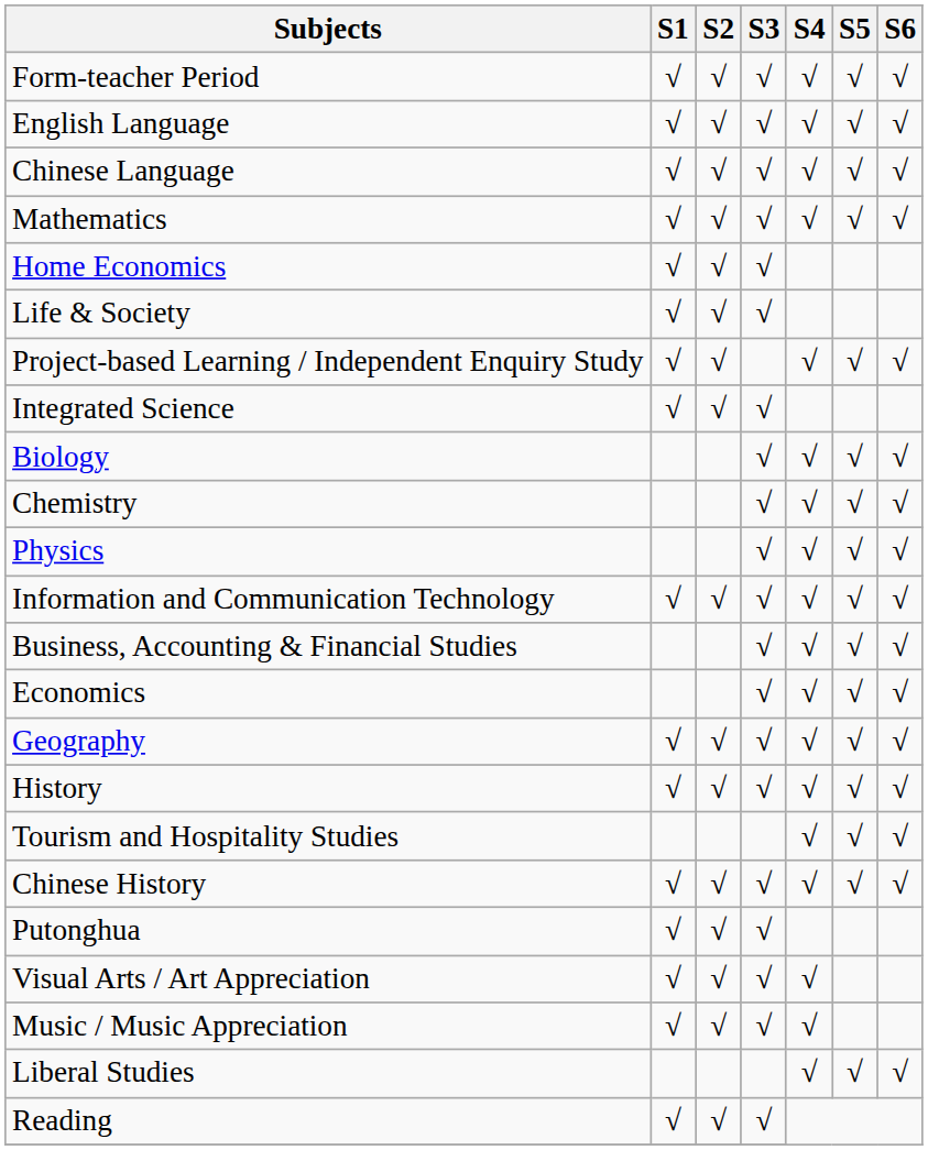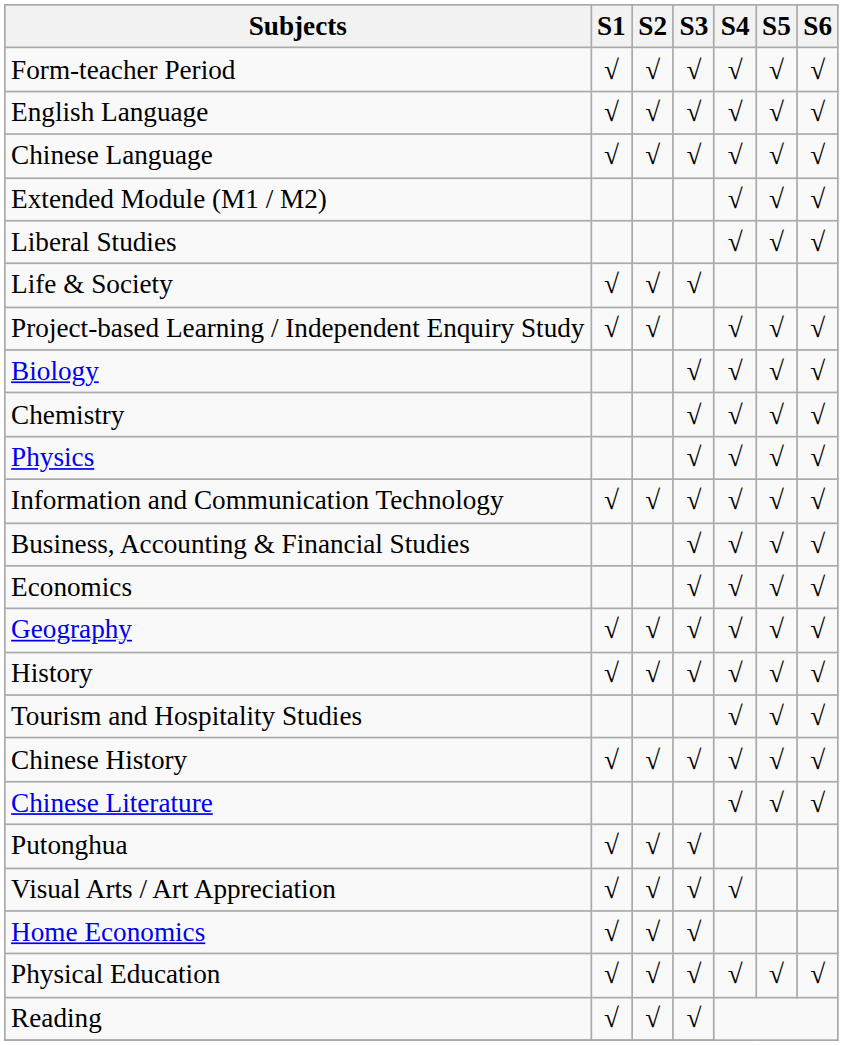 <table class="wikitable">
 <tr>
 <th>Subjects</th>
 <th>S1</th>
 <th>S2</th>
 <th>S3</th>
 <th>S4</th>
 <th>S5</th>
 <th>S6</th>
 </tr>
 <tr>
 <td>Form-teacher Period</td>
 <td align="center">√</td>
 <td align="center">√</td>
 <td align="center">√</td>
 <td align="center">√</td>
 <td align="center">√</td>
 <td align="center">√</td>
 </tr>
 <tr>
 <td>English Language</td>
 <td align="center">√</td>
 <td align="center">√</td>
 <td align="center">√</td>
 <td align="center">√</td>
 <td align="center">√</td>
 <td align="center">√</td>
 </tr>
 <tr>
 <td>Chinese Language</td>
 <td align="center">√</td>
 <td align="center">√</td>
 <td align="center">√</td>
 <td align="center">√</td>
 <td align="center">√</td>
 <td align="center">√</td>
 </tr>
 <tr>
-<td>Mathematics</td>
-<td align="center">√</td>
-<td align="center">√</td>
-<td align="center">√</td>
+<td>Extended Module (M1 / M2)</td>
+<td></td>
+<td></td>
+<td></td>
 <td align="center">√</td>
 <td align="center">√</td>
 <td align="center">√</td>
 </tr>
 <tr>
-<td><a href='#'>Home Economics</a></td>
+<td>Liberal Studies</td>
+<td></td>
+<td></td>
+<td></td>
 <td align="center">√</td>
 <td align="center">√</td>
 <td align="center">√</td>
-<td></td>
-<td></td>
-<td></td>
 </tr>
 <tr>
 <td>Life & Society</td>
 <td align="center">√</td>
 <td align="center">√</td>
 <td align="center">√</td>
 <td></td>
 <td></td>
 <td></td>
 </tr>
 <tr>
 <td>Project-based Learning / Independent Enquiry Study</td>
 <td align="center">√</td>
 <td align="center">√</td>
 <td></td>
 <td align="center">√</td>
 <td align="center">√</td>
 <td align="center">√</td>
-</tr>
-<tr>
-<td>Integrated Science</td>
-<td align="center">√</td>
-<td align="center">√</td>
-<td align="center">√</td>
-<td></td>
-<td></td>
-<td></td>
 </tr>
 <tr>
 <td><a href='#'>Biology</a></td>
 <td></td>
 <td></td>
 <td align="center">√</td>
 <td align="center">√</td>
 <td align="center">√</td>
 <td align="center">√</td>
 </tr>
 <tr>
 <td>Chemistry</td>
 <td></td>
 <td></td>
 <td align="center">√</td>
 <td align="center">√</td>
 <td align="center">√</td>
 <td align="center">√</td>
 </tr>
 <tr>
 <td><a href='#'>Physics</a></td>
 <td></td>
 <td></td>
 <td align="center">√</td>
 <td align="center">√</td>
 <td align="center">√</td>
 <td align="center">√</td>
 </tr>
 <tr>
 <td>Information and Communication Technology</td>
 <td align="center">√</td>
 <td align="center">√</td>
 <td align="center">√</td>
 <td align="center">√</td>
 <td align="center">√</td>
 <td align="center">√</td>
 </tr>
 <tr>
 <td>Business, Accounting & Financial Studies</td>
 <td></td>
 <td></td>
 <td align="center">√</td>
 <td align="center">√</td>
 <td align="center">√</td>
 <td align="center">√</td>
 </tr>
 <tr>
 <td>Economics</td>
 <td></td>
 <td></td>
 <td align="center">√</td>
 <td align="center">√</td>
 <td align="center">√</td>
 <td align="center">√</td>
 </tr>
 <tr>
 <td><a href='#'>Geography</a></td>
 <td align="center">√</td>
 <td align="center">√</td>
 <td align="center">√</td>
 <td align="center">√</td>
 <td align="center">√</td>
 <td align="center">√</td>
 </tr>
 <tr>
 <td>History</td>
 <td align="center">√</td>
 <td align="center">√</td>
 <td align="center">√</td>
 <td align="center">√</td>
 <td align="center">√</td>
 <td align="center">√</td>
 </tr>
 <tr>
 <td>Tourism and Hospitality Studies</td>
 <td></td>
 <td></td>
 <td></td>
 <td align="center">√</td>
 <td align="center">√</td>
 <td align="center">√</td>
 </tr>
 <tr>
 <td>Chinese History</td>
 <td align="center">√</td>
 <td align="center">√</td>
 <td align="center">√</td>
 <td align="center">√</td>
 <td align="center">√</td>
 <td align="center">√</td>
 </tr>
 <tr>
+<td><a href='#'>Chinese Literature</a></td>
+<td></td>
+<td></td>
+<td></td>
+<td align="center">√</td>
+<td align="center">√</td>
+<td align="center">√</td>
+</tr>
+<tr>
 <td>Putonghua</td>
 <td align="center">√</td>
 <td align="center">√</td>
 <td align="center">√</td>
 <td></td>
 <td></td>
 <td></td>
 </tr>
 <tr>
 <td>Visual Arts / Art Appreciation</td>
 <td align="center">√</td>
 <td align="center">√</td>
 <td align="center">√</td>
 <td align="center">√</td>
 <td></td>
 <td></td>
 </tr>
 <tr>
-<td>Music / Music Appreciation</td>
-<td align="center">√</td>
+<td><a href='#'>Home Economics</a></td>
 <td align="center">√</td>
 <td align="center">√</td>
 <td align="center">√</td>
 <td></td>
 <td></td>
+<td></td>
 </tr>
 <tr>
-<td>Liberal Studies</td>
-<td></td>
-<td></td>
-<td></td>
+<td>Physical Education</td>
+<td align="center">√</td>
+<td align="center">√</td>
+<td align="center">√</td>
 <td align="center">√</td>
 <td align="center">√</td>
 <td align="center">√</td>
 </tr>
 <tr>
 <td>Reading</td>
 <td align="center">√</td>
 <td align="center">√</td>
 <td align="center">√</td>
 </tr>
 <tr>
 </tr>
 </table>
